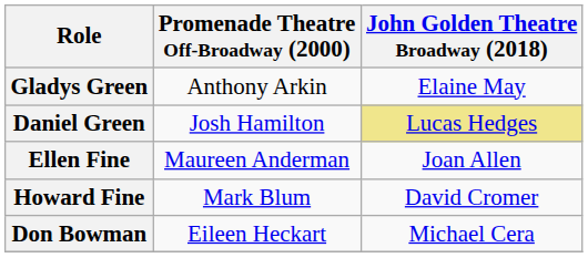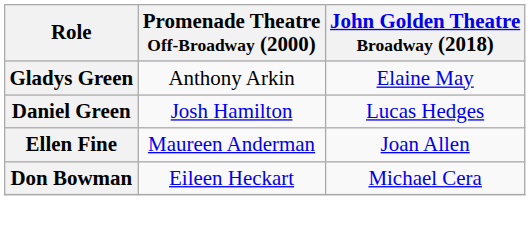 <table class="wikitable">
 <tr>
 <th>Role</th>
 <th>Promenade Theatre <br> <small>Off-Broadway</small> (2000)</th>
 <th><a href='#'>John Golden Theatre</a> <br> <small>Broadway</small> (2018)</th>
 </tr>
 <tr>
 <th>Gladys Green</th>
 <td align="center">Anthony Arkin</td>
 <td align="center"><a href='#'>Elaine May</a></td>
 </tr>
 <tr>
 <th>Daniel Green</th>
 <td align="center"><a href='#'>Josh Hamilton</a></td>
-<td align="center" style="background: khaki;"><a href='#'>Lucas Hedges</a></td>
+<td align="center"><a href='#'>Lucas Hedges</a></td>
 </tr>
 <tr>
 <th>Ellen Fine</th>
 <td align="center"><a href='#'>Maureen Anderman</a></td>
 <td align="center"><a href='#'>Joan Allen</a></td>
-</tr>
-<tr>
-<th>Howard Fine</th>
-<td align="center"><a href='#'>Mark Blum</a></td>
-<td align="center"><a href='#'>David Cromer</a></td>
 </tr>
 <tr>
 <th>Don Bowman</th>
 <td align="center"><a href='#'>Eileen Heckart</a></td>
 <td align="center"><a href='#'>Michael Cera</a></td>
 </tr>
 <tr>
 </tr>
 </table>
